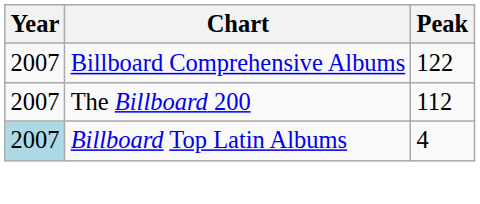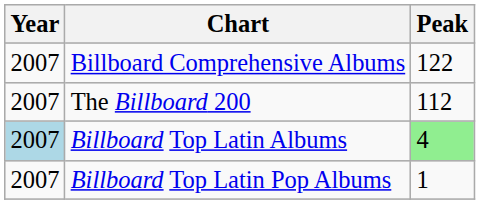 <table class="wikitable">
 <tr>
 <th>Year</th>
 <th>Chart</th>
 <th>Peak</th>
 </tr>
 <tr>
 <td>2007</td>
 <td><a href='#'>Billboard Comprehensive Albums</a></td>
 <td>122</td>
 </tr>
 <tr>
 <td>2007</td>
 <td>The <a href='#'><em>Billboard</em> 200</a></td>
 <td>112</td>
 </tr>
 <tr>
 <td style="background: lightblue;">2007</td>
 <td><em><a href='#'>Billboard</a></em> <a href='#'>Top Latin Albums</a></td>
-<td>4</td>
+<td style="background: lightgreen;">4</td>
+</tr>
+<tr>
+<td>2007</td>
+<td><em><a href='#'>Billboard</a></em> <a href='#'>Top Latin Pop Albums</a></td>
+<td>1</td>
 </tr>
 </table>
